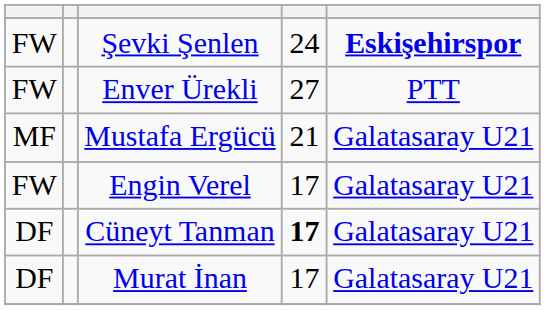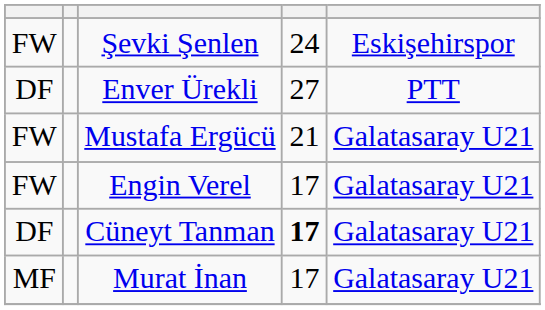 <table class="wikitable sortable" style="text-align: center">
 <tr>
 <th></th>
 <th></th>
 <th></th>
 <th></th>
 <th></th>
 </tr>
 <tr>
 <td>FW</td>
 <td></td>
 <td><a href='#'>Şevki Şenlen</a></td>
 <td>24</td>
-<td><strong><a href='#'>Eskişehirspor</a></strong></td>
+<td><a href='#'>Eskişehirspor</a></td>
 </tr>
 <tr>
-<td>FW</td>
+<td>DF</td>
 <td></td>
 <td><a href='#'>Enver Ürekli</a></td>
 <td>27</td>
 <td><a href='#'>PTT</a></td>
 </tr>
 <tr>
-<td>MF</td>
+<td>FW</td>
 <td></td>
 <td><a href='#'>Mustafa Ergücü</a></td>
 <td>21</td>
 <td><a href='#'>Galatasaray U21</a></td>
 </tr>
 <tr>
 <td>FW</td>
 <td></td>
 <td><a href='#'>Engin Verel</a></td>
 <td>17</td>
 <td><a href='#'>Galatasaray U21</a></td>
 </tr>
 <tr>
 <td>DF</td>
 <td></td>
 <td><a href='#'>Cüneyt Tanman</a></td>
 <td><strong>17</strong></td>
 <td><a href='#'>Galatasaray U21</a></td>
 </tr>
 <tr>
-<td>DF</td>
+<td>MF</td>
 <td></td>
 <td><a href='#'>Murat İnan</a></td>
 <td>17</td>
 <td><a href='#'>Galatasaray U21</a></td>
 </tr>
 <tr>
 </tr>
 </table>
